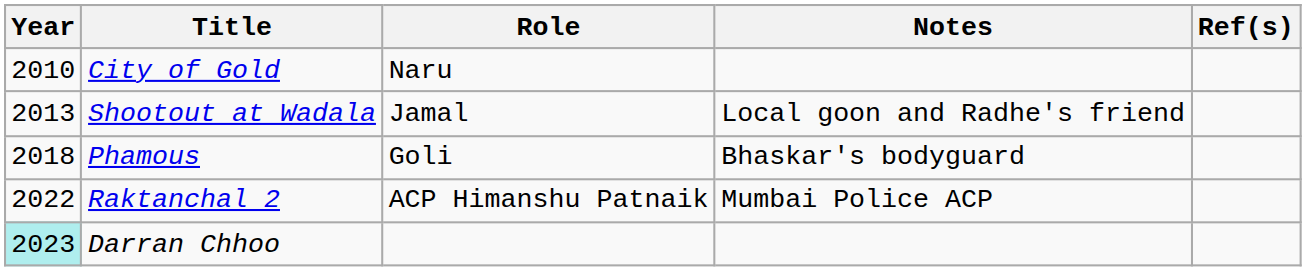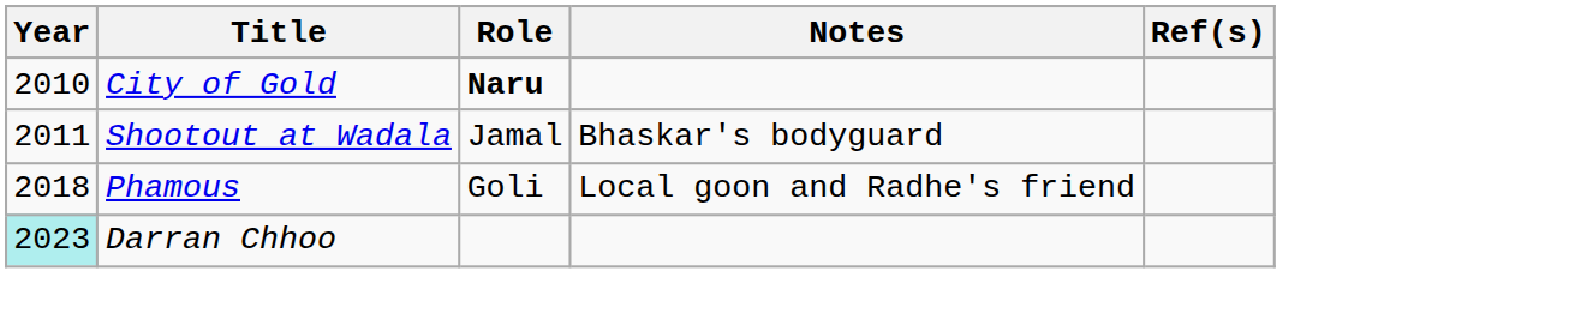 <table class="wikitable sortable">
 <tr>
 <th>Year</th>
 <th>Title</th>
 <th>Role</th>
 <th>Notes</th>
 <th>Ref(s)</th>
 </tr>
 <tr>
 <td>2010</td>
 <td><em><a href='#'>City of Gold</a></em></td>
-<td>Naru</td>
+<td><strong>Naru</strong></td>
 <td></td>
 <td></td>
 </tr>
 <tr>
-<td>2013</td>
+<td>2011</td>
 <td><em><a href='#'>Shootout at Wadala</a></em></td>
 <td>Jamal</td>
-<td>Local goon and Radhe's friend</td>
+<td>Bhaskar's bodyguard</td>
 <td></td>
 </tr>
 <tr>
 <td>2018</td>
 <td><em><a href='#'>Phamous</a></em></td>
 <td>Goli</td>
-<td>Bhaskar's bodyguard</td>
-<td></td>
-</tr>
-<tr>
-<td>2022</td>
-<td><em><a href='#'>Raktanchal 2</a></em></td>
-<td>ACP Himanshu  Patnaik</td>
-<td>Mumbai Police ACP</td>
+<td>Local goon and Radhe's friend</td>
 <td></td>
 </tr>
 <tr>
 <td style="background: paleturquoise;">2023</td>
 <td><em>Darran Chhoo</em></td>
 <td></td>
 <td></td>
 </tr>
 </table>
